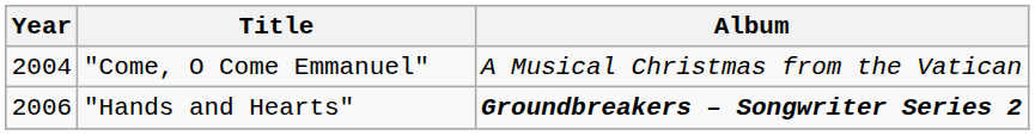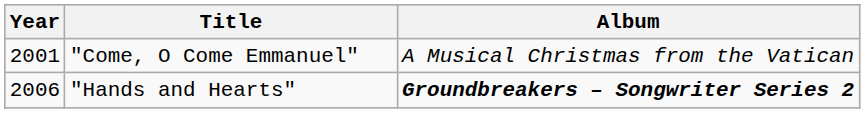 <table class="wikitable">
 <tr>
 <th>Year</th>
 <th width=200>Title</th>
 <th>Album</th>
 </tr>
 <tr>
-<td>2004</td>
+<td>2001</td>
 <td>"Come, O Come Emmanuel"</td>
 <td><em>A Musical Christmas from the Vatican</em></td>
 </tr>
 <tr>
 <td rowspan="1">2006</td>
 <td rowspan="1">"Hands and Hearts"</td>
 <td><strong><em>Groundbreakers – Songwriter Series 2</em></strong></td>
 </tr>
 </table>
